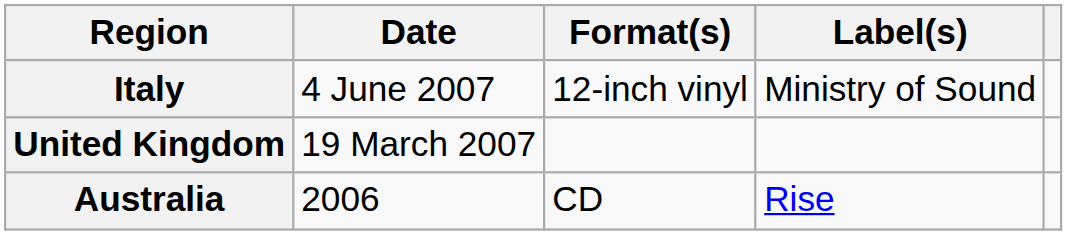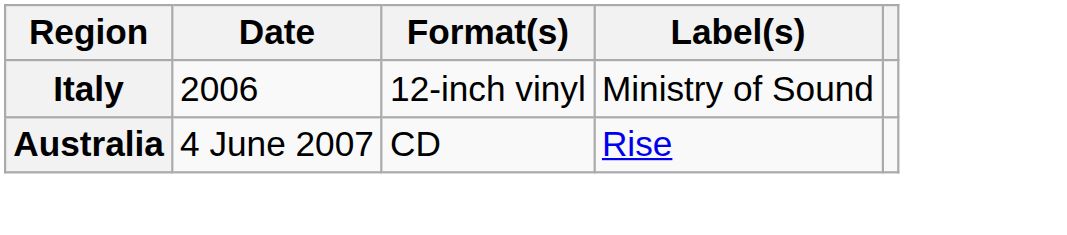 <table class="wikitable plainrowheaders">
 <tr>
 <th scope="col">Region</th>
 <th scope="col">Date</th>
 <th scope="col">Format(s)</th>
 <th scope="col">Label(s)</th>
 <th scope="col"></th>
 </tr>
 <tr>
 <th scope="row">Italy</th>
-<td>4 June 2007</td>
+<td>2006</td>
 <td>12-inch vinyl</td>
 <td>Ministry of Sound</td>
 <td></td>
 </tr>
 <tr>
-<th scope="row">United Kingdom</th>
-<td>19 March 2007</td>
-<td></td>
-<td></td>
-<td></td>
-</tr>
-<tr>
 <th scope="row">Australia</th>
-<td>2006</td>
+<td>4 June 2007</td>
 <td>CD</td>
 <td><a href='#'>Rise</a></td>
 <td></td>
 </tr>
 </table>
